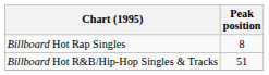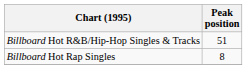 <table class="wikitable">
 <tr>
 <th>Chart (1995)</th>
 <th>Peak<br>position</th>
 </tr>
 <tr>
+<td><em>Billboard</em> Hot R&B/Hip-Hop Singles & Tracks</td>
+<td align="center">51</td>
+</tr>
+<tr>
 <td><em>Billboard</em> Hot Rap Singles</td>
 <td align="center">8</td>
 </tr>
 <tr>
-<td><em>Billboard</em> Hot R&B/Hip-Hop Singles & Tracks</td>
-<td align="center">51</td>
-</tr>
-<tr>
 </tr>
 </table>
